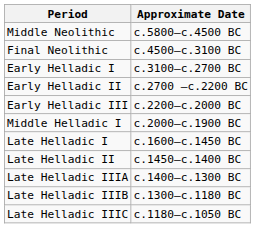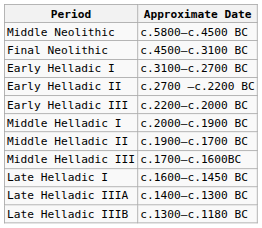 <table class="wikitable floatright">
 <tr>
 <th>Period</th>
 <th>Approximate Date</th>
 </tr>
 <tr>
 <td>Middle Neolithic</td>
 <td>c.5800–c.4500 BC</td>
 </tr>
 <tr>
 <td>Final Neolithic</td>
 <td>c.4500–c.3100 BC</td>
 </tr>
 <tr>
 <td>Early Helladic I</td>
 <td>c.3100–c.2700 BC</td>
 </tr>
 <tr>
 <td>Early Helladic II</td>
 <td>c.2700 –c.2200 BC</td>
 </tr>
 <tr>
 <td>Early Helladic III</td>
 <td>c.2200–c.2000 BC</td>
 </tr>
 <tr>
 <td>Middle Helladic I</td>
 <td>c.2000–c.1900 BC</td>
 </tr>
 <tr>
+<td>Middle Helladic II</td>
+<td>c.1900–c.1700 BC</td>
+</tr>
+<tr>
+<td>Middle Helladic III</td>
+<td>c.1700–c.1600BC</td>
+</tr>
+<tr>
 <td>Late Helladic I</td>
 <td>c.1600–c.1450 BC</td>
-</tr>
-<tr>
-<td>Late Helladic II</td>
-<td>c.1450–c.1400 BC</td>
 </tr>
 <tr>
 <td>Late Helladic IIIA</td>
 <td>c.1400–c.1300 BC</td>
 </tr>
 <tr>
 <td>Late Helladic IIIB</td>
 <td>c.1300–c.1180 BC</td>
 </tr>
-<tr>
-<td>Late Helladic IIIC</td>
-<td>c.1180–c.1050 BC</td>
-</tr>
 </table>
